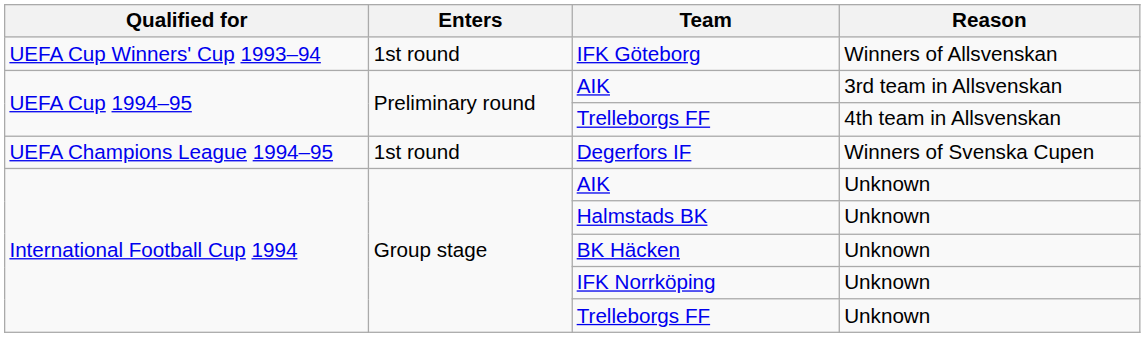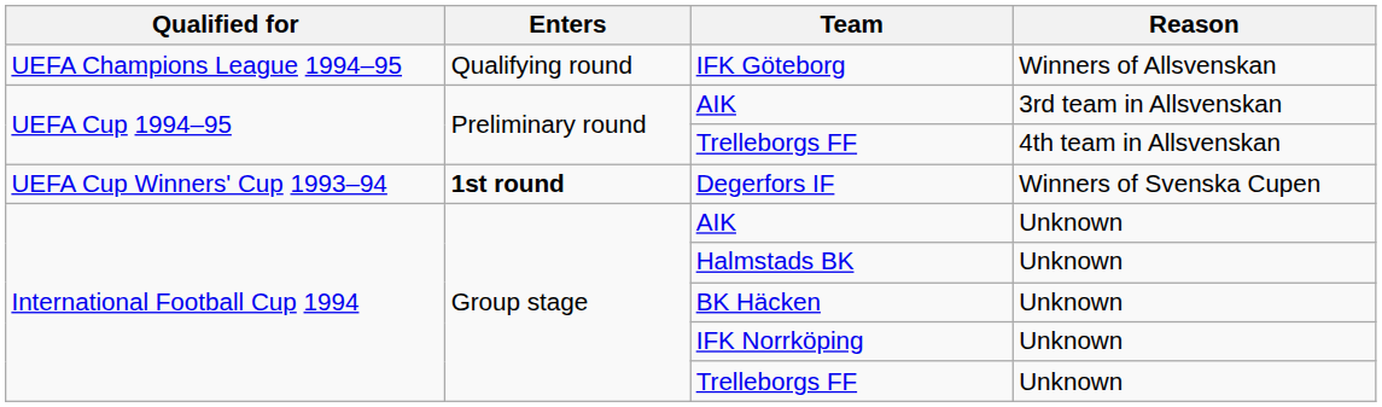 <table class="wikitable" style="text-align: left">
 <tr>
 <th style="width: 275px;">Qualified for</th>
 <th style="width: 150px;">Enters</th>
 <th style="width: 200px;">Team</th>
 <th style="width: 225px;">Reason</th>
 </tr>
 <tr>
-<td><a href='#'>UEFA Cup Winners' Cup</a> <a href='#'>1993–94</a></td>
-<td>1st round</td>
+<td><a href='#'>UEFA Champions League</a> <a href='#'>1994–95</a></td>
+<td>Qualifying round</td>
 <td><a href='#'>IFK Göteborg</a></td>
 <td>Winners of Allsvenskan</td>
 </tr>
 <tr>
 <td rowspan=2><a href='#'>UEFA Cup</a> <a href='#'>1994–95</a></td>
 <td rowspan=2>Preliminary round</td>
 <td><a href='#'>AIK</a></td>
 <td>3rd team in Allsvenskan</td>
 </tr>
 <tr>
 <td><a href='#'>Trelleborgs FF</a></td>
 <td>4th team in Allsvenskan</td>
 </tr>
 <tr>
-<td><a href='#'>UEFA Champions League</a> <a href='#'>1994–95</a></td>
-<td>1st round</td>
+<td><a href='#'>UEFA Cup Winners' Cup</a> <a href='#'>1993–94</a></td>
+<td><strong>1st round</strong></td>
 <td><a href='#'>Degerfors IF</a></td>
 <td>Winners of Svenska Cupen</td>
 </tr>
 <tr>
 <td rowspan=5><a href='#'>International Football Cup</a> <a href='#'>1994</a></td>
 <td rowspan=5>Group stage</td>
 <td><a href='#'>AIK</a></td>
 <td>Unknown</td>
 </tr>
 <tr>
 <td><a href='#'>Halmstads BK</a></td>
 <td>Unknown</td>
 </tr>
 <tr>
 <td><a href='#'>BK Häcken</a></td>
 <td>Unknown</td>
 </tr>
 <tr>
 <td><a href='#'>IFK Norrköping</a></td>
 <td>Unknown</td>
 </tr>
 <tr>
 <td><a href='#'>Trelleborgs FF</a></td>
 <td>Unknown</td>
 </tr>
 </table>
